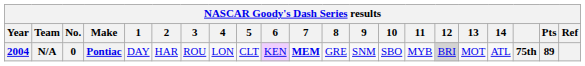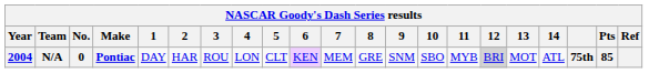 <table class="wikitable" style="text-align:center; font-size:75%">
 <tr>
 <th colspan=32><a href='#'>NASCAR Goody's Dash Series</a> results</th>
 </tr>
 <tr>
 <th>Year</th>
 <th>Team</th>
 <th>No.</th>
 <th>Make</th>
 <th>1</th>
 <th>2</th>
 <th>3</th>
 <th>4</th>
 <th>5</th>
 <th>6</th>
 <th>7</th>
 <th>8</th>
 <th>9</th>
 <th>10</th>
 <th>11</th>
 <th>12</th>
 <th>13</th>
 <th>14</th>
 <th></th>
 <th>Pts</th>
 <th>Ref</th>
 </tr>
 <tr>
 <th><a href='#'>2004</a></th>
 <th>N/A</th>
 <th>0</th>
 <th><a href='#'>Pontiac</a></th>
 <td><a href='#'>DAY</a></td>
 <td><a href='#'>HAR</a></td>
 <td><a href='#'>ROU</a></td>
 <td><a href='#'>LON</a></td>
 <td><a href='#'>CLT</a></td>
 <td style="background:#EFCFFF;"><a href='#'>KEN</a><br></td>
-<td><strong><a href='#'>MEM</a></strong></td>
+<td><a href='#'>MEM</a></td>
 <td><a href='#'>GRE</a></td>
 <td><a href='#'>SNM</a></td>
 <td><a href='#'>SBO</a></td>
 <td><a href='#'>MYB</a></td>
 <td style="background: lightgrey;"><a href='#'>BRI</a></td>
 <td><a href='#'>MOT</a></td>
 <td><a href='#'>ATL</a></td>
 <th>75th</th>
-<th>89</th>
+<th>85</th>
 <th></th>
 </tr>
 </table>
